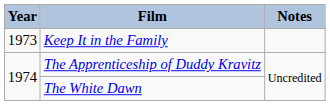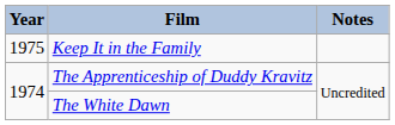 <table class="wikitable" style="font-size:95%;">
 <tr>
 <th style="background:#B0C4DE;">Year</th>
 <th style="background:#B0C4DE;">Film</th>
 <th style="background:#B0C4DE;">Notes</th>
 </tr>
 <tr>
-<td>1973</td>
+<td>1975</td>
 <td><em><a href='#'>Keep It in the Family</a></em></td>
 <td></td>
 </tr>
 <tr>
 <td rowspan=2>1974</td>
 <td><em><a href='#'>The Apprenticeship of Duddy Kravitz</a></em></td>
 <td rowspan=2 style="text-align:center;"><small>Uncredited</small></td>
 </tr>
 <tr>
 <td><em><a href='#'>The White Dawn</a></em></td>
 </tr>
 </table>
